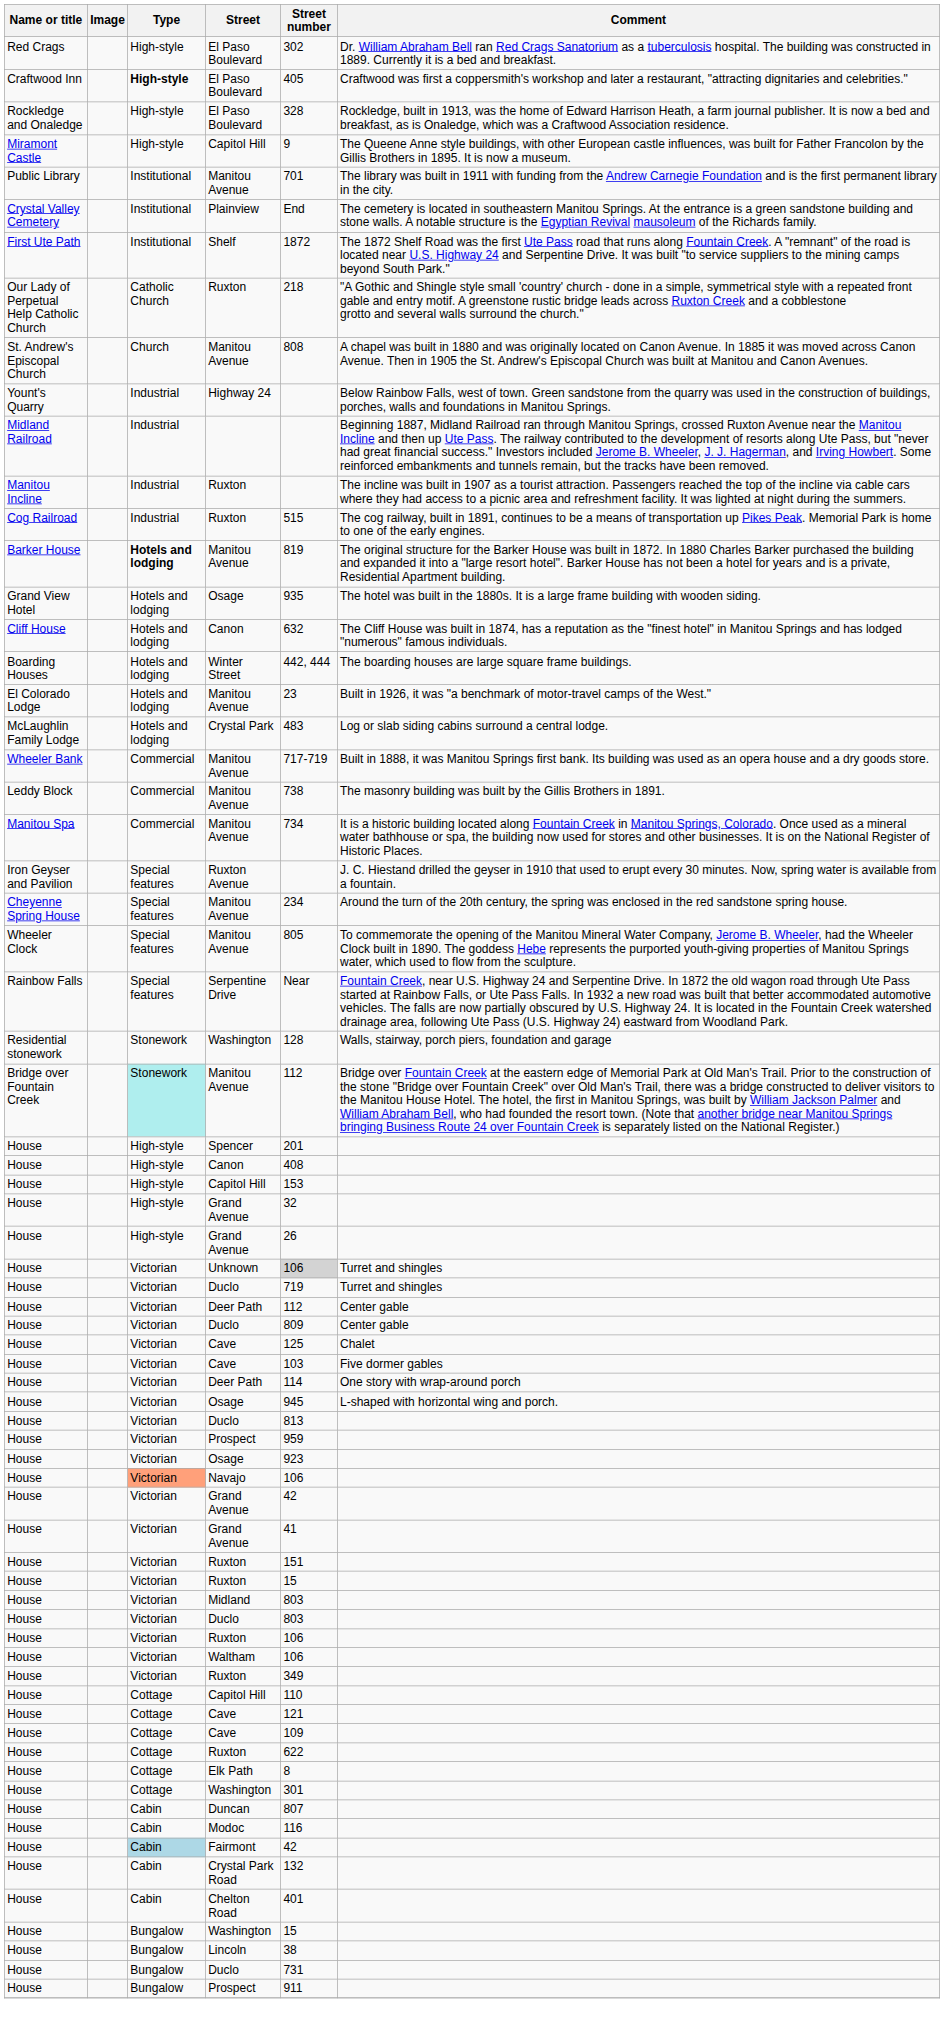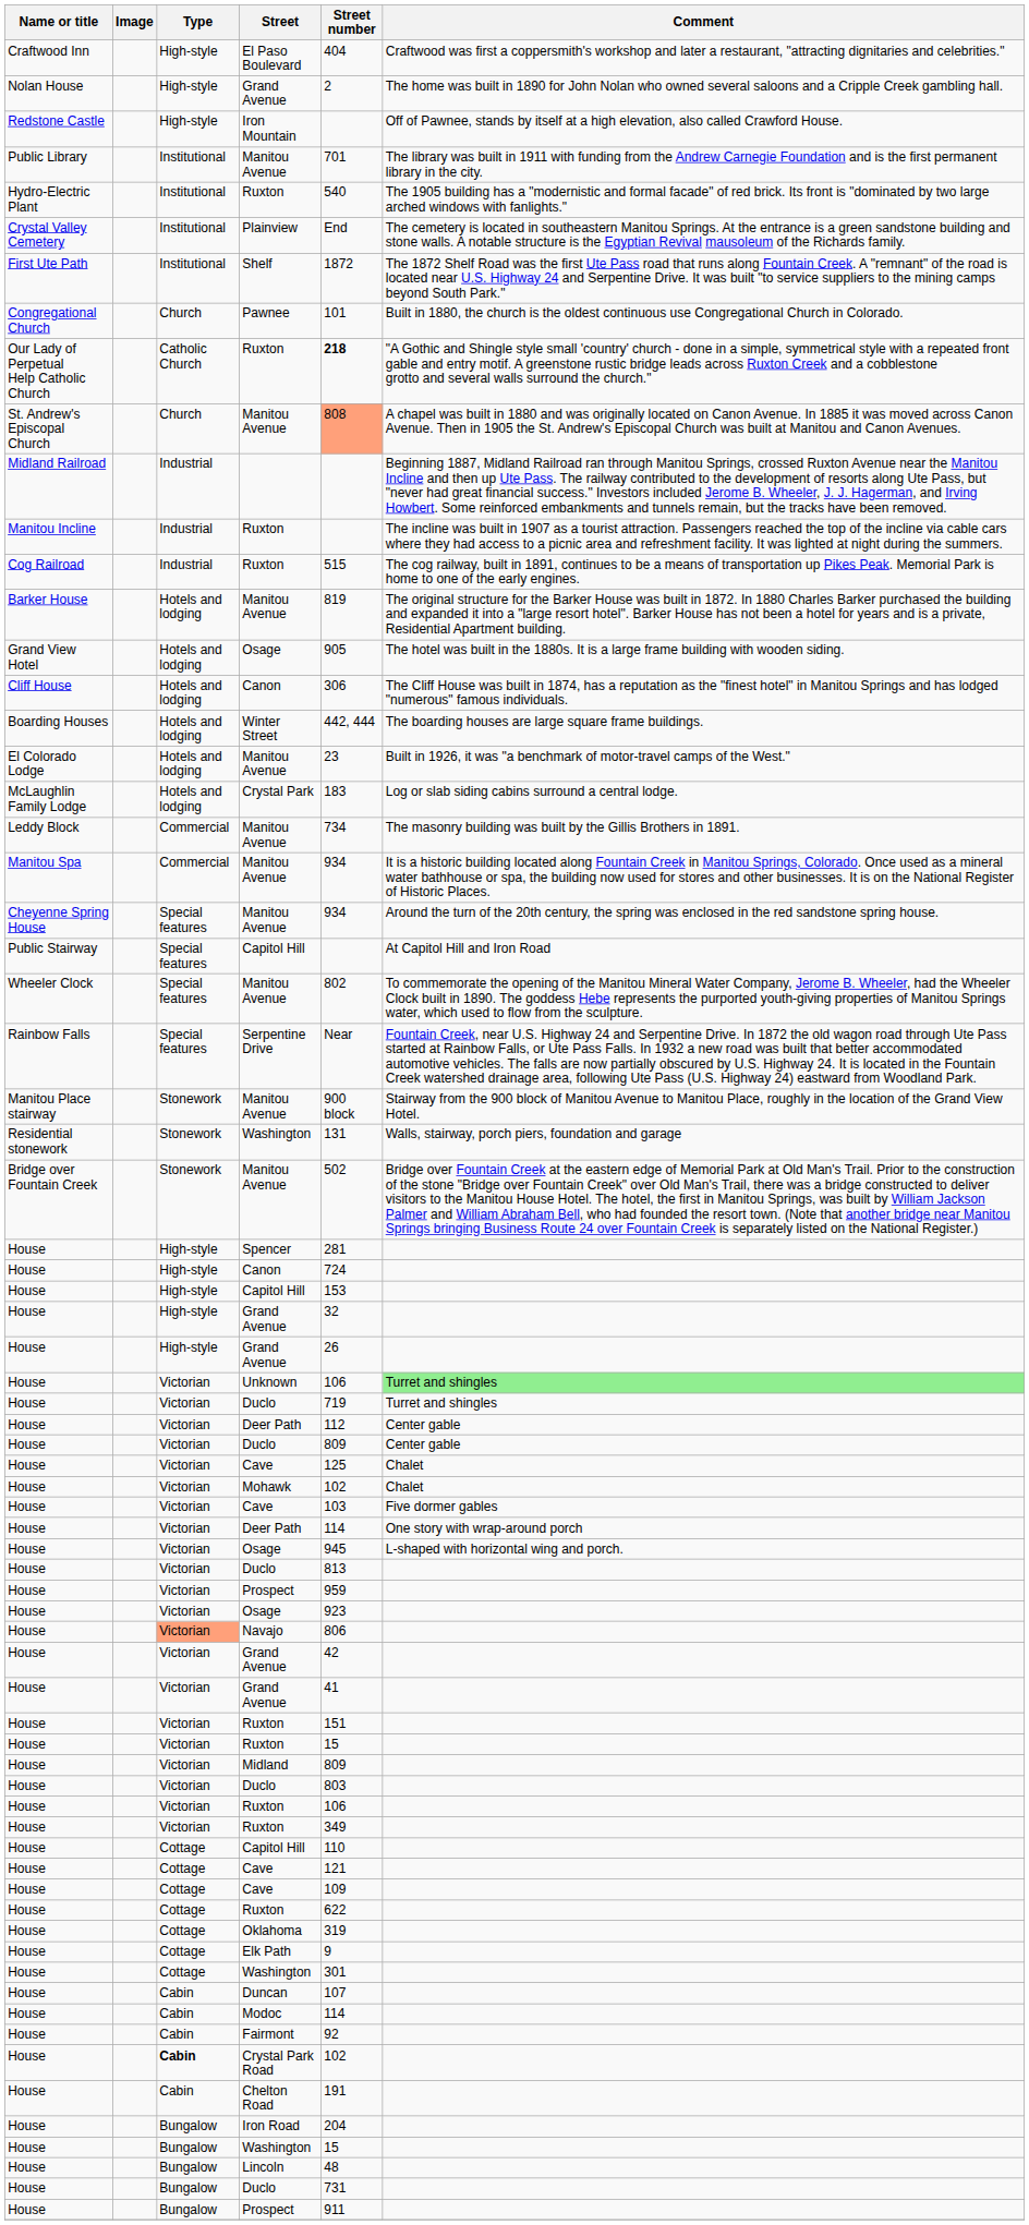 <table class="wikitable sortable">
 <tr>
 <th scope="col">Name or title</th>
 <th scope="col">Image</th>
 <th scope="col">Type</th>
 <th scope="col">Street</th>
 <th scope="col">Street number</th>
 <th scope="col">Comment</th>
 </tr>
 <tr valign="top">
-<td>Red Crags</td>
+<td>Craftwood Inn</td>
 <td></td>
 <td>High-style</td>
 <td>El Paso Boulevard</td>
-<td>302</td>
-<td>Dr. <a href='#'>William Abraham Bell</a> ran <a href='#'>Red Crags Sanatorium</a> as a <a href='#'>tuberculosis</a> hospital. The building was constructed in 1889. Currently it is a bed and breakfast.</td>
-</tr>
-<tr valign="top">
-<td>Craftwood Inn</td>
-<td></td>
-<td><strong>High-style</strong></td>
-<td>El Paso Boulevard</td>
-<td>405</td>
+<td>404</td>
 <td>Craftwood was first a coppersmith's workshop and later a restaurant, "attracting dignitaries and celebrities."</td>
 </tr>
 <tr valign="top">
-<td>Rockledge and Onaledge</td>
+<td>Nolan House</td>
 <td></td>
 <td>High-style</td>
-<td>El Paso Boulevard</td>
-<td>328</td>
-<td>Rockledge, built in 1913, was the home of Edward Harrison Heath, a farm journal publisher. It is now a bed and breakfast, as is Onaledge, which was a Craftwood Association residence.</td>
+<td>Grand Avenue</td>
+<td>2</td>
+<td>The home was built in 1890 for John Nolan who owned several saloons and a Cripple Creek gambling hall.</td>
 </tr>
 <tr valign="top">
-<td><a href='#'>Miramont Castle</a></td>
+<td><a href='#'>Redstone Castle</a></td>
 <td></td>
 <td>High-style</td>
-<td>Capitol Hill</td>
-<td>9</td>
-<td>The Queene Anne style buildings, with other European castle influences, was built for Father Francolon by the Gillis Brothers in 1895. It is now a museum.</td>
+<td>Iron Mountain</td>
+<td></td>
+<td>Off of Pawnee, stands by itself at a high elevation, also called Crawford House.</td>
 </tr>
 <tr valign="top">
 <td>Public Library</td>
 <td></td>
 <td>Institutional</td>
 <td>Manitou Avenue</td>
 <td>701</td>
 <td>The library was built in 1911 with funding from the <a href='#'>Andrew Carnegie Foundation</a> and is the first permanent library in the city.</td>
+</tr>
+<tr valign="top">
+<td>Hydro-Electric Plant</td>
+<td></td>
+<td>Institutional</td>
+<td>Ruxton</td>
+<td>540</td>
+<td>The 1905 building has a "modernistic and formal facade" of red brick. Its front is "dominated by two large arched windows with fanlights."</td>
 </tr>
 <tr valign="top">
 <td><a href='#'>Crystal Valley Cemetery</a></td>
 <td></td>
 <td>Institutional</td>
 <td>Plainview</td>
 <td>End</td>
 <td>The cemetery is located in southeastern Manitou Springs. At the entrance is a green sandstone building and stone walls. A notable structure is the <a href='#'>Egyptian Revival</a> <a href='#'>mausoleum</a> of the Richards family.</td>
 </tr>
 <tr valign="top">
 <td><a href='#'>First Ute Path</a></td>
 <td></td>
 <td>Institutional</td>
 <td>Shelf</td>
 <td>1872</td>
 <td>The 1872 Shelf Road was the first <a href='#'>Ute Pass</a> road that runs along <a href='#'>Fountain Creek</a>. A "remnant" of the road is located near <a href='#'>U.S. Highway 24</a> and Serpentine Drive. It was built "to service suppliers to the mining camps beyond South Park."</td>
 </tr>
 <tr valign="top">
+<td><a href='#'>Congregational Church</a></td>
+<td></td>
+<td>Church</td>
+<td>Pawnee</td>
+<td>101</td>
+<td>Built in 1880, the church is the oldest continuous use Congregational Church in Colorado.</td>
+</tr>
+<tr valign="top">
 <td>Our Lady of Perpetual<br> Help Catholic Church</td>
 <td></td>
 <td>Catholic Church</td>
 <td>Ruxton</td>
-<td>218</td>
+<td><strong>218</strong></td>
 <td>"A Gothic and Shingle style small 'country' church - done in a simple, symmetrical style with a repeated front gable and entry motif. A greenstone rustic bridge leads across <a href='#'>Ruxton Creek</a> and a cobblestone<br>grotto and several walls surround the church."</td>
 </tr>
 <tr valign="top">
 <td>St. Andrew's Episcopal<br> Church</td>
 <td></td>
 <td>Church</td>
 <td>Manitou Avenue</td>
-<td>808</td>
+<td style="background: lightsalmon;">808</td>
 <td>A chapel was built in 1880 and was originally located on Canon Avenue. In 1885 it was moved across Canon Avenue. Then in 1905 the St. Andrew's Episcopal Church was built at Manitou and Canon Avenues.</td>
-</tr>
-<tr valign="top">
-<td>Yount's Quarry</td>
-<td></td>
-<td>Industrial</td>
-<td>Highway 24</td>
-<td></td>
-<td>Below Rainbow Falls, west of town. Green sandstone from the quarry was used in the construction of buildings, porches, walls and foundations in Manitou Springs.</td>
 </tr>
 <tr valign="top">
 <td><a href='#'>Midland Railroad</a></td>
 <td></td>
 <td>Industrial</td>
 <td></td>
 <td></td>
 <td>Beginning 1887, Midland Railroad ran through Manitou Springs, crossed Ruxton Avenue near the <a href='#'>Manitou Incline</a> and then up <a href='#'>Ute Pass</a>. The railway contributed to the development of resorts along Ute Pass, but "never had great financial success." Investors included <a href='#'>Jerome B. Wheeler</a>, <a href='#'>J. J. Hagerman</a>, and <a href='#'>Irving Howbert</a>. Some reinforced embankments and tunnels remain, but the tracks have been removed.</td>
 </tr>
 <tr valign="top">
 <td><a href='#'>Manitou Incline</a></td>
 <td></td>
 <td>Industrial</td>
 <td>Ruxton</td>
 <td></td>
 <td>The incline was built in 1907 as a tourist attraction. Passengers reached the top of the incline via cable cars where they had access to a picnic area and refreshment facility. It was lighted at night during the summers.</td>
 </tr>
 <tr valign="top">
 <td><a href='#'>Cog Railroad</a></td>
 <td></td>
 <td>Industrial</td>
 <td>Ruxton</td>
 <td>515</td>
 <td>The cog railway, built in 1891, continues to be a means of transportation up <a href='#'>Pikes Peak</a>. Memorial Park is home to one of the early engines.</td>
 </tr>
 <tr valign="top">
 <td><a href='#'>Barker House</a></td>
 <td></td>
-<td><strong>Hotels and lodging</strong></td>
+<td>Hotels and lodging</td>
 <td>Manitou Avenue</td>
 <td>819</td>
 <td>The original structure for the Barker House was built in 1872. In 1880 Charles Barker purchased the building and expanded it into a "large resort hotel".  Barker House has not been a hotel for years and is a private, Residential Apartment building.</td>
 </tr>
 <tr valign="top">
 <td>Grand View Hotel</td>
 <td></td>
 <td>Hotels and lodging</td>
 <td>Osage</td>
-<td>935</td>
+<td>905</td>
 <td>The hotel was built in the 1880s. It is a large frame building with wooden siding.</td>
 </tr>
 <tr valign="top">
 <td><a href='#'>Cliff House</a></td>
 <td></td>
 <td>Hotels and lodging</td>
 <td>Canon</td>
-<td>632</td>
+<td>306</td>
 <td>The Cliff House was built in 1874, has a reputation as the "finest hotel" in Manitou Springs and has lodged "numerous" famous individuals.</td>
 </tr>
 <tr valign="top">
 <td>Boarding Houses</td>
 <td></td>
 <td>Hotels and lodging</td>
 <td>Winter Street</td>
 <td>442, 444</td>
 <td>The boarding houses are large square frame buildings.</td>
 </tr>
 <tr valign="top">
 <td>El Colorado Lodge</td>
 <td></td>
 <td>Hotels and lodging</td>
 <td>Manitou Avenue</td>
 <td>23</td>
 <td>Built in 1926, it was "a benchmark of motor-travel camps of the West."</td>
 </tr>
 <tr valign="top">
 <td>McLaughlin Family Lodge</td>
 <td></td>
 <td>Hotels and lodging</td>
 <td>Crystal Park</td>
-<td>483</td>
+<td>183</td>
 <td>Log or slab siding cabins surround a central lodge.</td>
-</tr>
-<tr valign="top">
-<td><a href='#'>Wheeler Bank</a></td>
-<td></td>
-<td>Commercial</td>
-<td>Manitou Avenue</td>
-<td>717-719</td>
-<td>Built in 1888, it was Manitou Springs first bank. Its building was used as an opera house and a dry goods store.</td>
 </tr>
 <tr valign="top">
 <td>Leddy Block</td>
 <td></td>
 <td>Commercial</td>
 <td>Manitou Avenue</td>
-<td>738</td>
+<td>734</td>
 <td>The masonry building was built by the Gillis Brothers in 1891.</td>
 </tr>
 <tr valign="top">
 <td><a href='#'>Manitou Spa</a></td>
 <td></td>
 <td>Commercial</td>
 <td>Manitou Avenue</td>
-<td>734</td>
+<td>934</td>
 <td>It is a historic building located along <a href='#'>Fountain Creek</a> in <a href='#'>Manitou Springs, Colorado</a>. Once used as a mineral water bathhouse or spa, the building now used for stores and other businesses. It is on the National Register of Historic Places.</td>
-</tr>
-<tr valign="top">
-<td>Iron Geyser and Pavilion</td>
-<td></td>
-<td>Special features</td>
-<td>Ruxton Avenue</td>
-<td></td>
-<td>J. C. Hiestand drilled the geyser in 1910 that used to erupt every 30 minutes. Now, spring water is available from a fountain.</td>
 </tr>
 <tr valign="top">
 <td><a href='#'>Cheyenne Spring House</a></td>
 <td></td>
 <td>Special features</td>
 <td>Manitou Avenue</td>
-<td>234</td>
+<td>934</td>
 <td>Around the turn of the 20th century, the spring was enclosed in the red sandstone spring house.</td>
+</tr>
+<tr valign="top">
+<td>Public Stairway</td>
+<td></td>
+<td>Special features</td>
+<td>Capitol Hill</td>
+<td></td>
+<td>At Capitol Hill and Iron Road</td>
 </tr>
 <tr valign="top">
 <td>Wheeler Clock</td>
 <td></td>
 <td>Special features</td>
 <td>Manitou Avenue</td>
-<td>805</td>
+<td>802</td>
 <td>To commemorate the opening of the Manitou Mineral Water Company, <a href='#'>Jerome B. Wheeler</a>, had the Wheeler Clock built in 1890. The goddess <a href='#'>Hebe</a> represents the purported youth-giving properties of Manitou Springs water, which used to flow from the sculpture.</td>
 </tr>
 <tr valign="top">
 <td>Rainbow Falls</td>
 <td></td>
 <td>Special features</td>
 <td>Serpentine Drive</td>
 <td>Near</td>
 <td><a href='#'>Fountain Creek</a>, near U.S. Highway 24 and Serpentine Drive. In 1872 the old wagon road through Ute Pass started at Rainbow Falls, or Ute Pass Falls. In 1932 a new road was built that better accommodated automotive vehicles.  The falls are now partially obscured by U.S. Highway 24. It is located in the Fountain Creek watershed drainage area, following Ute Pass (U.S. Highway 24) eastward from Woodland Park.</td>
 </tr>
 <tr valign="top">
+<td>Manitou Place stairway</td>
+<td></td>
+<td>Stonework</td>
+<td>Manitou Avenue</td>
+<td>900 block</td>
+<td>Stairway from the 900 block of Manitou Avenue to Manitou Place, roughly in the location of the Grand View Hotel.</td>
+</tr>
+<tr valign="top">
 <td>Residential stonework</td>
 <td></td>
 <td>Stonework</td>
 <td>Washington</td>
-<td>128</td>
+<td>131</td>
 <td>Walls, stairway, porch piers, foundation and garage</td>
 </tr>
 <tr valign="top" id="Bridge over Fountain Creek">
 <td>Bridge over Fountain Creek</td>
 <td></td>
-<td style="background: paleturquoise;">Stonework</td>
+<td>Stonework</td>
 <td>Manitou Avenue</td>
-<td>112</td>
+<td>502</td>
 <td>Bridge over <a href='#'>Fountain Creek</a> at the eastern edge of Memorial Park at Old Man's Trail. Prior to the construction of the stone "Bridge over Fountain Creek" over Old Man's Trail, there was a bridge constructed to deliver visitors to the Manitou House Hotel. The hotel, the first in Manitou Springs, was built by <a href='#'>William Jackson Palmer</a> and <a href='#'>William Abraham Bell</a>, who had founded the resort town.  (Note that <a href='#'>another bridge near Manitou Springs bringing Business Route 24 over Fountain Creek</a> is separately listed on the National Register.)</td>
 </tr>
 <tr valign="top">
 <td>House</td>
 <td></td>
 <td>High-style</td>
 <td>Spencer</td>
-<td>201</td>
+<td>281</td>
 <td></td>
 </tr>
 <tr valign="top">
 <td>House</td>
 <td></td>
 <td>High-style</td>
 <td>Canon</td>
-<td>408</td>
+<td>724</td>
 <td></td>
 </tr>
 <tr valign="top">
 <td>House</td>
 <td></td>
 <td>High-style</td>
 <td>Capitol Hill</td>
 <td>153</td>
 <td></td>
 </tr>
 <tr valign="top">
 <td>House</td>
 <td></td>
 <td>High-style</td>
 <td>Grand Avenue</td>
 <td>32</td>
 <td></td>
 </tr>
 <tr valign="top">
 <td>House</td>
 <td></td>
 <td>High-style</td>
 <td>Grand Avenue</td>
 <td>26</td>
 <td></td>
 </tr>
 <tr valign="top">
 <td>House</td>
 <td></td>
 <td>Victorian</td>
 <td>Unknown</td>
-<td style="background: lightgrey;">106</td>
-<td>Turret and shingles</td>
+<td>106</td>
+<td style="background: lightgreen;">Turret and shingles</td>
 </tr>
 <tr valign="top">
 <td>House</td>
 <td></td>
 <td>Victorian</td>
 <td>Duclo</td>
 <td>719</td>
 <td>Turret and shingles</td>
 </tr>
 <tr valign="top">
 <td>House</td>
 <td></td>
 <td>Victorian</td>
 <td>Deer Path</td>
 <td>112</td>
 <td>Center gable</td>
 </tr>
 <tr valign="top">
 <td>House</td>
 <td></td>
 <td>Victorian</td>
 <td>Duclo</td>
 <td>809</td>
 <td>Center gable</td>
 </tr>
 <tr valign="top">
 <td>House</td>
 <td></td>
 <td>Victorian</td>
 <td>Cave</td>
 <td>125</td>
+<td>Chalet</td>
+</tr>
+<tr valign="top">
+<td>House</td>
+<td></td>
+<td>Victorian</td>
+<td>Mohawk</td>
+<td>102</td>
 <td>Chalet</td>
 </tr>
 <tr valign="top">
 <td>House</td>
 <td></td>
 <td>Victorian</td>
 <td>Cave</td>
 <td>103</td>
 <td>Five dormer gables</td>
 </tr>
 <tr valign="top">
 <td>House</td>
 <td></td>
 <td>Victorian</td>
 <td>Deer Path</td>
 <td>114</td>
 <td>One story with wrap-around porch</td>
 </tr>
 <tr valign="top">
 <td>House</td>
 <td></td>
 <td>Victorian</td>
 <td>Osage</td>
 <td>945</td>
 <td>L-shaped with horizontal wing and porch.</td>
 </tr>
 <tr valign="top">
 <td>House</td>
 <td></td>
 <td>Victorian</td>
 <td>Duclo</td>
 <td>813</td>
 <td></td>
 </tr>
 <tr valign="top">
 <td>House</td>
 <td></td>
 <td>Victorian</td>
 <td>Prospect</td>
 <td>959</td>
 <td></td>
 </tr>
 <tr valign="top">
 <td>House</td>
 <td></td>
 <td>Victorian</td>
 <td>Osage</td>
 <td>923</td>
 <td></td>
 </tr>
 <tr valign="top">
 <td>House</td>
 <td></td>
 <td style="background: lightsalmon;">Victorian</td>
 <td>Navajo</td>
-<td>106</td>
+<td>806</td>
 <td></td>
 </tr>
 <tr valign="top">
 <td>House</td>
 <td></td>
 <td>Victorian</td>
 <td>Grand Avenue</td>
 <td>42</td>
 <td></td>
 </tr>
 <tr valign="top">
 <td>House</td>
 <td></td>
 <td>Victorian</td>
 <td>Grand Avenue</td>
 <td>41</td>
 <td></td>
 </tr>
 <tr valign="top">
 <td>House</td>
 <td></td>
 <td>Victorian</td>
 <td>Ruxton</td>
 <td>151</td>
 <td></td>
 </tr>
 <tr valign="top">
 <td>House</td>
 <td></td>
 <td>Victorian</td>
 <td>Ruxton</td>
 <td>15</td>
 <td></td>
 </tr>
 <tr valign="top">
 <td>House</td>
 <td></td>
 <td>Victorian</td>
 <td>Midland</td>
-<td>803</td>
+<td>809</td>
 <td></td>
 </tr>
 <tr valign="top">
 <td>House</td>
 <td></td>
 <td>Victorian</td>
 <td>Duclo</td>
 <td>803</td>
 <td></td>
 </tr>
 <tr valign="top">
 <td>House</td>
 <td></td>
 <td>Victorian</td>
 <td>Ruxton</td>
-<td>106</td>
-<td></td>
-</tr>
-<tr valign="top">
-<td>House</td>
-<td></td>
-<td>Victorian</td>
-<td>Waltham</td>
 <td>106</td>
 <td></td>
 </tr>
 <tr valign="top">
 <td>House</td>
 <td></td>
 <td>Victorian</td>
 <td>Ruxton</td>
 <td>349</td>
 <td></td>
 </tr>
 <tr valign="top">
 <td>House</td>
 <td></td>
 <td>Cottage</td>
 <td>Capitol Hill</td>
 <td>110</td>
 <td></td>
 </tr>
 <tr valign="top">
 <td>House</td>
 <td></td>
 <td>Cottage</td>
 <td>Cave</td>
 <td>121</td>
 <td></td>
 </tr>
 <tr valign="top">
 <td>House</td>
 <td></td>
 <td>Cottage</td>
 <td>Cave</td>
 <td>109</td>
 <td></td>
 </tr>
 <tr valign="top">
 <td>House</td>
 <td></td>
 <td>Cottage</td>
 <td>Ruxton</td>
 <td>622</td>
 <td></td>
 </tr>
 <tr valign="top">
 <td>House</td>
 <td></td>
 <td>Cottage</td>
+<td>Oklahoma</td>
+<td>319</td>
+<td></td>
+</tr>
+<tr valign="top">
+<td>House</td>
+<td></td>
+<td>Cottage</td>
 <td>Elk Path</td>
-<td>8</td>
+<td>9</td>
 <td></td>
 </tr>
 <tr valign="top">
 <td>House</td>
 <td></td>
 <td>Cottage</td>
 <td>Washington</td>
 <td>301</td>
 <td></td>
 </tr>
 <tr valign="top">
 <td>House</td>
 <td></td>
 <td>Cabin</td>
 <td>Duncan</td>
-<td>807</td>
+<td>107</td>
 <td></td>
 </tr>
 <tr valign="top">
 <td>House</td>
 <td></td>
 <td>Cabin</td>
 <td>Modoc</td>
-<td>116</td>
-<td></td>
-</tr>
-<tr valign="top">
-<td>House</td>
-<td></td>
-<td style="background: lightblue;">Cabin</td>
-<td>Fairmont</td>
-<td>42</td>
+<td>114</td>
 <td></td>
 </tr>
 <tr valign="top">
 <td>House</td>
 <td></td>
 <td>Cabin</td>
+<td>Fairmont</td>
+<td>92</td>
+<td></td>
+</tr>
+<tr valign="top">
+<td>House</td>
+<td></td>
+<td><strong>Cabin</strong></td>
 <td>Crystal Park Road</td>
-<td>132</td>
+<td>102</td>
 <td></td>
 </tr>
 <tr valign="top">
 <td>House</td>
 <td></td>
 <td>Cabin</td>
 <td>Chelton Road</td>
-<td>401</td>
+<td>191</td>
+<td></td>
+</tr>
+<tr valign="top">
+<td>House</td>
+<td></td>
+<td>Bungalow</td>
+<td>Iron Road</td>
+<td>204</td>
 <td></td>
 </tr>
 <tr valign="top">
 <td>House</td>
 <td></td>
 <td>Bungalow</td>
 <td>Washington</td>
 <td>15</td>
 <td></td>
 </tr>
 <tr valign="top">
 <td>House</td>
 <td></td>
 <td>Bungalow</td>
 <td>Lincoln</td>
-<td>38</td>
+<td>48</td>
 <td></td>
 </tr>
 <tr valign="top">
 <td>House</td>
 <td></td>
 <td>Bungalow</td>
 <td>Duclo</td>
 <td>731</td>
 <td></td>
 </tr>
 <tr valign="top">
 <td>House</td>
 <td></td>
 <td>Bungalow</td>
 <td>Prospect</td>
 <td>911</td>
 <td></td>
 </tr>
 <tr>
 </tr>
 </table>
